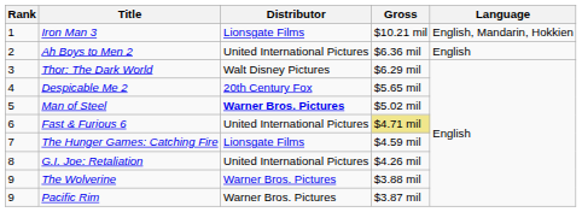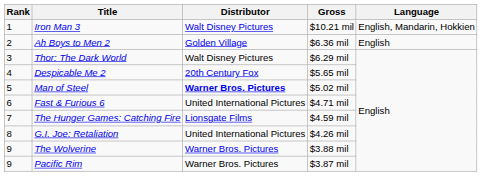 <table class="wikitable" style="font-size:95%">
 <tr>
 <th scope="col">Rank</th>
 <th scope="col">Title</th>
 <th scope="col">Distributor</th>
 <th scope="col">Gross</th>
 <th scope="col">Language</th>
 </tr>
 <tr>
 <td>1</td>
 <td><em><a href='#'>Iron Man 3</a></em></td>
-<td><a href='#'>Lionsgate Films</a></td>
+<td><a href='#'>Walt Disney Pictures</a></td>
 <td>$10.21 mil</td>
 <td>English, Mandarin, Hokkien</td>
 </tr>
 <tr>
 <td>2</td>
 <td><em><a href='#'>Ah Boys to Men 2</a></em></td>
-<td>United International Pictures</td>
+<td><a href='#'>Golden Village</a></td>
 <td>$6.36 mil</td>
 <td>English</td>
 </tr>
 <tr>
 <td>3</td>
 <td><em><a href='#'>Thor: The Dark World</a></em></td>
 <td>Walt Disney Pictures</td>
 <td>$6.29 mil</td>
 <td rowspan="8">English</td>
 </tr>
 <tr>
 <td>4</td>
 <td><em><a href='#'>Despicable Me 2</a></em></td>
 <td><a href='#'>20th Century Fox</a></td>
 <td>$5.65 mil</td>
 </tr>
 <tr>
 <td>5</td>
 <td><em><a href='#'>Man of Steel</a></em></td>
 <td><strong><a href='#'>Warner Bros. Pictures</a></strong></td>
 <td>$5.02 mil</td>
 </tr>
 <tr>
 <td>6</td>
 <td><em><a href='#'>Fast & Furious 6</a></em></td>
 <td>United International Pictures</td>
-<td style="background: khaki;">$4.71 mil</td>
+<td>$4.71 mil</td>
 </tr>
 <tr>
 <td>7</td>
 <td><em><a href='#'>The Hunger Games: Catching Fire</a></em></td>
 <td><a href='#'>Lionsgate Films</a></td>
 <td>$4.59 mil</td>
 </tr>
 <tr>
 <td>8</td>
 <td><em><a href='#'>G.I. Joe: Retaliation</a></em></td>
 <td>United International Pictures</td>
 <td>$4.26 mil</td>
 </tr>
 <tr>
 <td>9</td>
 <td><em><a href='#'>The Wolverine</a></em></td>
 <td><a href='#'>Warner Bros. Pictures</a></td>
 <td>$3.88 mil</td>
 </tr>
 <tr>
 <td>9</td>
 <td><em><a href='#'>Pacific Rim</a></em></td>
 <td>Warner Bros. Pictures</td>
 <td>$3.87 mil</td>
 </tr>
 </table>
